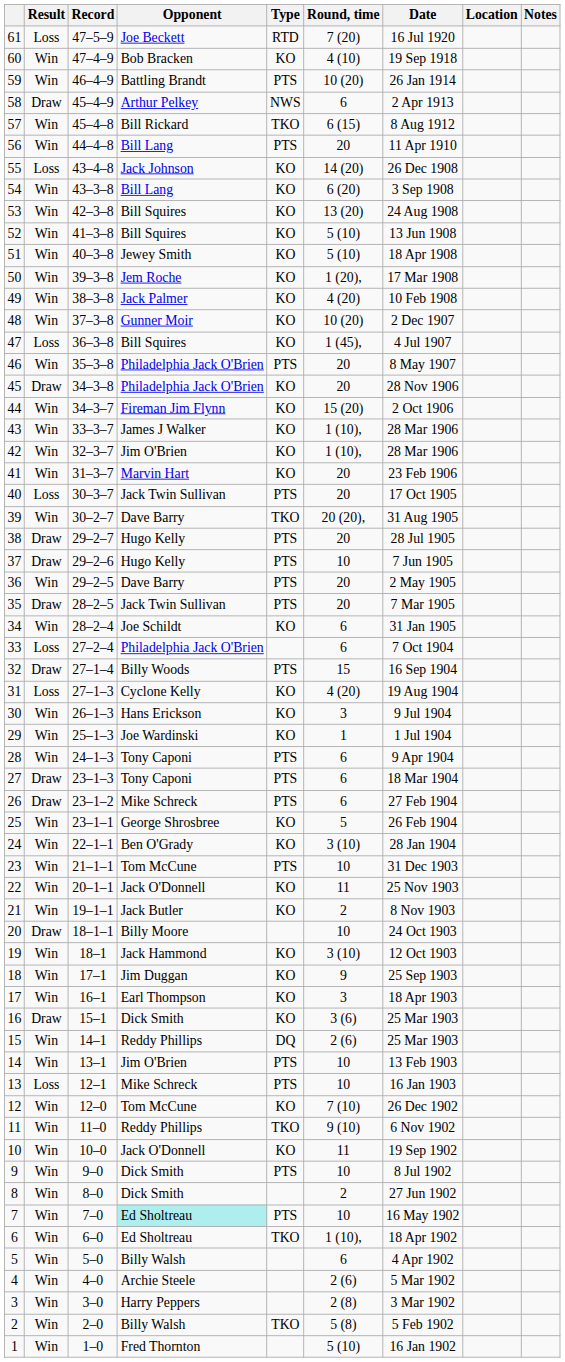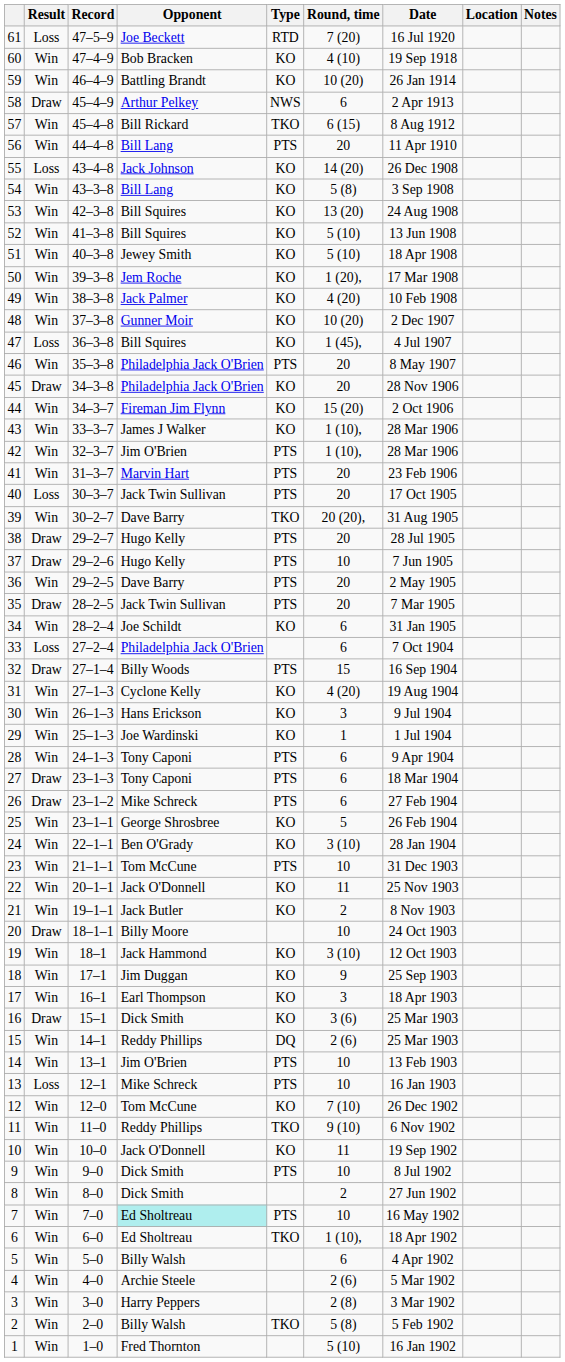 <table class="wikitable" style="text-align:center">
 <tr>
 <th></th>
 <th>Result</th>
 <th>Record</th>
 <th>Opponent</th>
 <th>Type</th>
 <th>Round, time</th>
 <th>Date</th>
 <th>Location</th>
 <th>Notes</th>
 </tr>
 <tr>
 <td>61</td>
 <td>Loss</td>
 <td>47–5–9</td>
 <td style="text-align:left;"><a href='#'>Joe Beckett</a></td>
 <td>RTD</td>
 <td>7 (20)</td>
 <td>16 Jul 1920</td>
 <td style="text-align:left;"></td>
 <td style="text-align:left;"></td>
 </tr>
 <tr>
 <td>60</td>
 <td>Win</td>
 <td>47–4–9</td>
 <td style="text-align:left;">Bob Bracken</td>
 <td>KO</td>
 <td>4 (10)</td>
 <td>19 Sep 1918</td>
 <td style="text-align:left;"></td>
 <td style="text-align:left;"></td>
 </tr>
 <tr>
 <td>59</td>
 <td>Win</td>
 <td>46–4–9</td>
 <td style="text-align:left;">Battling Brandt</td>
-<td>PTS</td>
+<td>KO</td>
 <td>10 (20)</td>
 <td>26 Jan 1914</td>
 <td style="text-align:left;"></td>
 <td style="text-align:left;"></td>
 </tr>
 <tr>
 <td>58</td>
 <td>Draw</td>
 <td>45–4–9</td>
 <td style="text-align:left;"><a href='#'>Arthur Pelkey</a></td>
 <td>NWS</td>
 <td>6</td>
 <td>2 Apr 1913</td>
 <td style="text-align:left;"></td>
 <td style="text-align:left;"></td>
 </tr>
 <tr>
 <td>57</td>
 <td>Win</td>
 <td>45–4–8</td>
 <td style="text-align:left;">Bill Rickard</td>
 <td>TKO</td>
 <td>6 (15)</td>
 <td>8 Aug 1912</td>
 <td style="text-align:left;"></td>
 <td style="text-align:left;"></td>
 </tr>
 <tr>
 <td>56</td>
 <td>Win</td>
 <td>44–4–8</td>
 <td style="text-align:left;"><a href='#'>Bill Lang</a></td>
 <td>PTS</td>
 <td>20</td>
 <td>11 Apr 1910</td>
 <td style="text-align:left;"></td>
 <td style="text-align:left;"></td>
 </tr>
 <tr>
 <td>55</td>
 <td>Loss</td>
 <td>43–4–8</td>
 <td style="text-align:left;"><a href='#'>Jack Johnson</a></td>
 <td>KO</td>
 <td>14 (20)</td>
 <td>26 Dec 1908</td>
 <td style="text-align:left;"></td>
 <td style="text-align:left;"></td>
 </tr>
 <tr>
 <td>54</td>
 <td>Win</td>
 <td>43–3–8</td>
 <td style="text-align:left;"><a href='#'>Bill Lang</a></td>
 <td>KO</td>
-<td>6 (20)</td>
+<td>5 (8)</td>
 <td>3 Sep 1908</td>
 <td style="text-align:left;"></td>
 <td style="text-align:left;"></td>
 </tr>
 <tr>
 <td>53</td>
 <td>Win</td>
 <td>42–3–8</td>
 <td style="text-align:left;">Bill Squires</td>
 <td>KO</td>
 <td>13 (20)</td>
 <td>24 Aug 1908</td>
 <td style="text-align:left;"></td>
 <td style="text-align:left;"></td>
 </tr>
 <tr>
 <td>52</td>
 <td>Win</td>
 <td>41–3–8</td>
 <td style="text-align:left;">Bill Squires</td>
 <td>KO</td>
 <td>5 (10)</td>
 <td>13 Jun 1908</td>
 <td style="text-align:left;"></td>
 <td style="text-align:left;"></td>
 </tr>
 <tr>
 <td>51</td>
 <td>Win</td>
 <td>40–3–8</td>
 <td style="text-align:left;">Jewey Smith</td>
 <td>KO</td>
 <td>5 (10)</td>
 <td>18 Apr 1908</td>
 <td style="text-align:left;"></td>
 <td style="text-align:left;"></td>
 </tr>
 <tr>
 <td>50</td>
 <td>Win</td>
 <td>39–3–8</td>
 <td style="text-align:left;"><a href='#'>Jem Roche</a></td>
 <td>KO</td>
 <td>1 (20), </td>
 <td>17 Mar 1908</td>
 <td style="text-align:left;"></td>
 <td style="text-align:left;"></td>
 </tr>
 <tr>
 <td>49</td>
 <td>Win</td>
 <td>38–3–8</td>
 <td style="text-align:left;"><a href='#'>Jack Palmer</a></td>
 <td>KO</td>
 <td>4 (20)</td>
 <td>10 Feb 1908</td>
 <td style="text-align:left;"></td>
 <td style="text-align:left;"></td>
 </tr>
 <tr>
 <td>48</td>
 <td>Win</td>
 <td>37–3–8</td>
 <td style="text-align:left;"><a href='#'>Gunner Moir</a></td>
 <td>KO</td>
 <td>10 (20)</td>
 <td>2 Dec 1907</td>
 <td style="text-align:left;"></td>
 <td style="text-align:left;"></td>
 </tr>
 <tr>
 <td>47</td>
 <td>Loss</td>
 <td>36–3–8</td>
 <td style="text-align:left;">Bill Squires</td>
 <td>KO</td>
 <td>1 (45), </td>
 <td>4 Jul 1907</td>
 <td style="text-align:left;"></td>
 <td style="text-align:left;"></td>
 </tr>
 <tr>
 <td>46</td>
 <td>Win</td>
 <td>35–3–8</td>
 <td style="text-align:left;"><a href='#'>Philadelphia Jack O'Brien</a></td>
 <td>PTS</td>
 <td>20</td>
 <td>8 May 1907</td>
 <td style="text-align:left;"></td>
 <td style="text-align:left;"></td>
 </tr>
 <tr>
 <td>45</td>
 <td>Draw</td>
 <td>34–3–8</td>
 <td style="text-align:left;"><a href='#'>Philadelphia Jack O'Brien</a></td>
 <td>KO</td>
 <td>20</td>
 <td>28 Nov 1906</td>
 <td style="text-align:left;"></td>
 <td style="text-align:left;"></td>
 </tr>
 <tr>
 <td>44</td>
 <td>Win</td>
 <td>34–3–7</td>
 <td style="text-align:left;"><a href='#'>Fireman Jim Flynn</a></td>
 <td>KO</td>
 <td>15 (20)</td>
 <td>2 Oct 1906</td>
 <td style="text-align:left;"></td>
 <td style="text-align:left;"></td>
 </tr>
 <tr>
 <td>43</td>
 <td>Win</td>
 <td>33–3–7</td>
 <td style="text-align:left;">James J Walker</td>
 <td>KO</td>
 <td>1 (10), </td>
 <td>28 Mar 1906</td>
 <td style="text-align:left;"></td>
 <td style="text-align:left;"></td>
 </tr>
 <tr>
 <td>42</td>
 <td>Win</td>
 <td>32–3–7</td>
 <td style="text-align:left;">Jim O'Brien</td>
-<td>KO</td>
+<td>PTS</td>
 <td>1 (10), </td>
 <td>28 Mar 1906</td>
 <td style="text-align:left;"></td>
 <td style="text-align:left;"></td>
 </tr>
 <tr>
 <td>41</td>
 <td>Win</td>
 <td>31–3–7</td>
 <td style="text-align:left;"><a href='#'>Marvin Hart</a></td>
-<td>KO</td>
+<td>PTS</td>
 <td>20</td>
 <td>23 Feb 1906</td>
 <td style="text-align:left;"></td>
 <td style="text-align:left;"></td>
 </tr>
 <tr>
 <td>40</td>
 <td>Loss</td>
 <td>30–3–7</td>
 <td style="text-align:left;">Jack Twin Sullivan</td>
 <td>PTS</td>
 <td>20</td>
 <td>17 Oct 1905</td>
 <td style="text-align:left;"></td>
 <td style="text-align:left;"></td>
 </tr>
 <tr>
 <td>39</td>
 <td>Win</td>
 <td>30–2–7</td>
 <td style="text-align:left;">Dave Barry</td>
 <td>TKO</td>
 <td>20 (20), </td>
 <td>31 Aug 1905</td>
 <td style="text-align:left;"></td>
 <td style="text-align:left;"></td>
 </tr>
 <tr>
 <td>38</td>
 <td>Draw</td>
 <td>29–2–7</td>
 <td style="text-align:left;">Hugo Kelly</td>
 <td>PTS</td>
 <td>20</td>
 <td>28 Jul 1905</td>
 <td style="text-align:left;"></td>
 <td style="text-align:left;"></td>
 </tr>
 <tr>
 <td>37</td>
 <td>Draw</td>
 <td>29–2–6</td>
 <td style="text-align:left;">Hugo Kelly</td>
 <td>PTS</td>
 <td>10</td>
 <td>7 Jun 1905</td>
 <td style="text-align:left;"></td>
 <td style="text-align:left;"></td>
 </tr>
 <tr>
 <td>36</td>
 <td>Win</td>
 <td>29–2–5</td>
 <td style="text-align:left;">Dave Barry</td>
 <td>PTS</td>
 <td>20</td>
 <td>2 May 1905</td>
 <td style="text-align:left;"></td>
 <td style="text-align:left;"></td>
 </tr>
 <tr>
 <td>35</td>
 <td>Draw</td>
 <td>28–2–5</td>
 <td style="text-align:left;">Jack Twin Sullivan</td>
 <td>PTS</td>
 <td>20</td>
 <td>7 Mar 1905</td>
 <td style="text-align:left;"></td>
 <td style="text-align:left;"></td>
 </tr>
 <tr>
 <td>34</td>
 <td>Win</td>
 <td>28–2–4</td>
 <td style="text-align:left;">Joe Schildt</td>
 <td>KO</td>
 <td>6</td>
 <td>31 Jan 1905</td>
 <td style="text-align:left;"></td>
 <td style="text-align:left;"></td>
 </tr>
 <tr>
 <td>33</td>
 <td>Loss</td>
 <td>27–2–4</td>
 <td style="text-align:left;"><a href='#'>Philadelphia Jack O'Brien</a></td>
 <td></td>
 <td>6</td>
 <td>7 Oct 1904</td>
 <td style="text-align:left;"></td>
 <td style="text-align:left;"></td>
 </tr>
 <tr>
 <td>32</td>
 <td>Draw</td>
 <td>27–1–4</td>
 <td style="text-align:left;">Billy Woods</td>
 <td>PTS</td>
 <td>15</td>
 <td>16 Sep 1904</td>
 <td style="text-align:left;"></td>
 <td style="text-align:left;"></td>
 </tr>
 <tr>
 <td>31</td>
-<td>Loss</td>
+<td>Win</td>
 <td>27–1–3</td>
 <td style="text-align:left;">Cyclone Kelly</td>
 <td>KO</td>
 <td>4 (20)</td>
 <td>19 Aug 1904</td>
 <td style="text-align:left;"></td>
 <td style="text-align:left;"></td>
 </tr>
 <tr>
 <td>30</td>
 <td>Win</td>
 <td>26–1–3</td>
 <td style="text-align:left;">Hans Erickson</td>
 <td>KO</td>
 <td>3</td>
 <td>9 Jul 1904</td>
 <td style="text-align:left;"></td>
 <td style="text-align:left;"></td>
 </tr>
 <tr>
 <td>29</td>
 <td>Win</td>
 <td>25–1–3</td>
 <td style="text-align:left;">Joe Wardinski</td>
 <td>KO</td>
 <td>1</td>
 <td>1 Jul 1904</td>
 <td style="text-align:left;"></td>
 <td style="text-align:left;"></td>
 </tr>
 <tr>
 <td>28</td>
 <td>Win</td>
 <td>24–1–3</td>
 <td style="text-align:left;">Tony Caponi</td>
 <td>PTS</td>
 <td>6</td>
 <td>9 Apr 1904</td>
 <td style="text-align:left;"></td>
 <td style="text-align:left;"></td>
 </tr>
 <tr>
 <td>27</td>
 <td>Draw</td>
 <td>23–1–3</td>
 <td style="text-align:left;">Tony Caponi</td>
 <td>PTS</td>
 <td>6</td>
 <td>18 Mar 1904</td>
 <td style="text-align:left;"></td>
 <td style="text-align:left;"></td>
 </tr>
 <tr>
 <td>26</td>
 <td>Draw</td>
 <td>23–1–2</td>
 <td style="text-align:left;">Mike Schreck</td>
 <td>PTS</td>
 <td>6</td>
 <td>27 Feb 1904</td>
 <td style="text-align:left;"></td>
 <td style="text-align:left;"></td>
 </tr>
 <tr>
 <td>25</td>
 <td>Win</td>
 <td>23–1–1</td>
 <td style="text-align:left;">George Shrosbree</td>
 <td>KO</td>
 <td>5</td>
 <td>26 Feb 1904</td>
 <td style="text-align:left;"></td>
 <td style="text-align:left;"></td>
 </tr>
 <tr>
 <td>24</td>
 <td>Win</td>
 <td>22–1–1</td>
 <td style="text-align:left;">Ben O'Grady</td>
 <td>KO</td>
 <td>3 (10)</td>
 <td>28 Jan 1904</td>
 <td style="text-align:left;"></td>
 <td style="text-align:left;"></td>
 </tr>
 <tr>
 <td>23</td>
 <td>Win</td>
 <td>21–1–1</td>
 <td style="text-align:left;">Tom McCune</td>
 <td>PTS</td>
 <td>10</td>
 <td>31 Dec 1903</td>
 <td style="text-align:left;"></td>
 <td style="text-align:left;"></td>
 </tr>
 <tr>
 <td>22</td>
 <td>Win</td>
 <td>20–1–1</td>
 <td style="text-align:left;">Jack O'Donnell</td>
 <td>KO</td>
 <td>11</td>
 <td>25 Nov 1903</td>
 <td style="text-align:left;"></td>
 <td style="text-align:left;"></td>
 </tr>
 <tr>
 <td>21</td>
 <td>Win</td>
 <td>19–1–1</td>
 <td style="text-align:left;">Jack Butler</td>
 <td>KO</td>
 <td>2</td>
 <td>8 Nov 1903</td>
 <td style="text-align:left;"></td>
 <td style="text-align:left;"></td>
 </tr>
 <tr>
 <td>20</td>
 <td>Draw</td>
 <td>18–1–1</td>
 <td style="text-align:left;">Billy Moore</td>
 <td></td>
 <td>10</td>
 <td>24 Oct 1903</td>
 <td style="text-align:left;"></td>
 <td style="text-align:left;"></td>
 </tr>
 <tr>
 <td>19</td>
 <td>Win</td>
 <td>18–1</td>
 <td style="text-align:left;">Jack Hammond</td>
 <td>KO</td>
 <td>3 (10)</td>
 <td>12 Oct 1903</td>
 <td style="text-align:left;"></td>
 <td style="text-align:left;"></td>
 </tr>
 <tr>
 <td>18</td>
 <td>Win</td>
 <td>17–1</td>
 <td style="text-align:left;">Jim Duggan</td>
 <td>KO</td>
 <td>9</td>
 <td>25 Sep 1903</td>
 <td style="text-align:left;"></td>
 <td style="text-align:left;"></td>
 </tr>
 <tr>
 <td>17</td>
 <td>Win</td>
 <td>16–1</td>
 <td style="text-align:left;">Earl Thompson</td>
 <td>KO</td>
 <td>3</td>
 <td>18 Apr 1903</td>
 <td style="text-align:left;"></td>
 <td style="text-align:left;"></td>
 </tr>
 <tr>
 <td>16</td>
 <td>Draw</td>
 <td>15–1</td>
 <td style="text-align:left;">Dick Smith</td>
 <td>KO</td>
 <td>3 (6)</td>
 <td>25 Mar 1903</td>
 <td style="text-align:left;"></td>
 <td style="text-align:left;"></td>
 </tr>
 <tr>
 <td>15</td>
 <td>Win</td>
 <td>14–1</td>
 <td style="text-align:left;">Reddy Phillips</td>
 <td>DQ</td>
 <td>2 (6)</td>
 <td>25 Mar 1903</td>
 <td style="text-align:left;"></td>
 <td style="text-align:left;"></td>
 </tr>
 <tr>
 <td>14</td>
 <td>Win</td>
 <td>13–1</td>
 <td style="text-align:left;">Jim O'Brien</td>
 <td>PTS</td>
 <td>10</td>
 <td>13 Feb 1903</td>
 <td style="text-align:left;"></td>
 <td style="text-align:left;"></td>
 </tr>
 <tr>
 <td>13</td>
 <td>Loss</td>
 <td>12–1</td>
 <td style="text-align:left;">Mike Schreck</td>
 <td>PTS</td>
 <td>10</td>
 <td>16 Jan 1903</td>
 <td style="text-align:left;"></td>
 <td style="text-align:left;"></td>
 </tr>
 <tr>
 <td>12</td>
 <td>Win</td>
 <td>12–0</td>
 <td style="text-align:left;">Tom McCune</td>
 <td>KO</td>
 <td>7 (10)</td>
 <td>26 Dec 1902</td>
 <td style="text-align:left;"></td>
 <td style="text-align:left;"></td>
 </tr>
 <tr>
 <td>11</td>
 <td>Win</td>
 <td>11–0</td>
 <td style="text-align:left;">Reddy Phillips</td>
 <td>TKO</td>
 <td>9 (10)</td>
 <td>6 Nov 1902</td>
 <td style="text-align:left;"></td>
 <td style="text-align:left;"></td>
 </tr>
 <tr>
 <td>10</td>
 <td>Win</td>
 <td>10–0</td>
 <td style="text-align:left;">Jack O'Donnell</td>
 <td>KO</td>
 <td>11</td>
 <td>19 Sep 1902</td>
 <td style="text-align:left;"></td>
 <td style="text-align:left;"></td>
 </tr>
 <tr>
 <td>9</td>
 <td>Win</td>
 <td>9–0</td>
 <td style="text-align:left;">Dick Smith</td>
 <td>PTS</td>
 <td>10</td>
 <td>8 Jul 1902</td>
 <td style="text-align:left;"></td>
 <td style="text-align:left;"></td>
 </tr>
 <tr>
 <td>8</td>
 <td>Win</td>
 <td>8–0</td>
 <td style="text-align:left;">Dick Smith</td>
 <td></td>
 <td>2</td>
 <td>27 Jun 1902</td>
 <td style="text-align:left;"></td>
 <td style="text-align:left;"></td>
 </tr>
 <tr>
 <td>7</td>
 <td>Win</td>
 <td>7–0</td>
 <td style="background: paleturquoise; text-align:left;">Ed Sholtreau</td>
 <td>PTS</td>
 <td>10</td>
 <td>16 May 1902</td>
 <td style="text-align:left;"></td>
 <td style="text-align:left;"></td>
 </tr>
 <tr>
 <td>6</td>
 <td>Win</td>
 <td>6–0</td>
 <td style="text-align:left;">Ed Sholtreau</td>
 <td>TKO</td>
 <td>1 (10), </td>
 <td>18 Apr 1902</td>
 <td style="text-align:left;"></td>
 <td style="text-align:left;"></td>
 </tr>
 <tr>
 <td>5</td>
 <td>Win</td>
 <td>5–0</td>
 <td style="text-align:left;">Billy Walsh</td>
 <td></td>
 <td>6</td>
 <td>4 Apr 1902</td>
 <td style="text-align:left;"></td>
 <td style="text-align:left;"></td>
 </tr>
 <tr>
 <td>4</td>
 <td>Win</td>
 <td>4–0</td>
 <td style="text-align:left;">Archie Steele</td>
 <td></td>
 <td>2 (6)</td>
 <td>5 Mar 1902</td>
 <td style="text-align:left;"></td>
 <td style="text-align:left;"></td>
 </tr>
 <tr>
 <td>3</td>
 <td>Win</td>
 <td>3–0</td>
 <td style="text-align:left;">Harry Peppers</td>
 <td></td>
 <td>2 (8)</td>
 <td>3 Mar 1902</td>
 <td style="text-align:left;"></td>
 <td style="text-align:left;"></td>
 </tr>
 <tr>
 <td>2</td>
 <td>Win</td>
 <td>2–0</td>
 <td style="text-align:left;">Billy Walsh</td>
 <td>TKO</td>
 <td>5 (8)</td>
 <td>5 Feb 1902</td>
 <td style="text-align:left;"></td>
 <td style="text-align:left;"></td>
 </tr>
 <tr>
 <td>1</td>
 <td>Win</td>
 <td>1–0</td>
 <td style="text-align:left;">Fred Thornton</td>
 <td></td>
 <td>5 (10)</td>
 <td>16 Jan 1902</td>
 <td style="text-align:left;"></td>
 <td style="text-align:left;"></td>
 </tr>
 </table>
